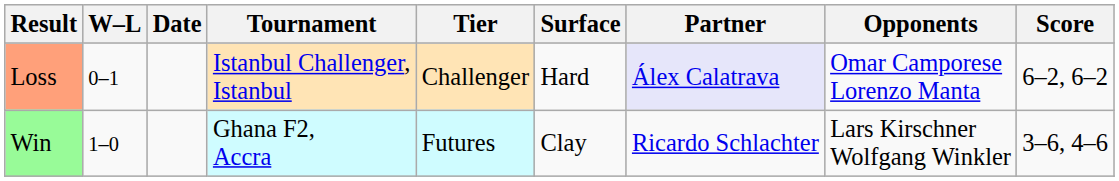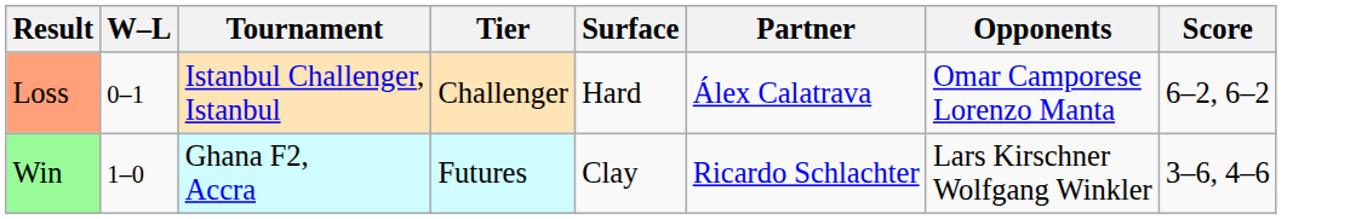 <table class="sortable wikitable">
 <tr>
 <th>Result</th>
 <th class="unsortable">W–L</th>
-<th>Date</th>
 <th>Tournament</th>
 <th>Tier</th>
 <th>Surface</th>
 <th>Partner</th>
 <th>Opponents</th>
 <th class="unsortable">Score</th>
 </tr>
 <tr>
 <td style="background:#ffa07a;">Loss</td>
 <td><small>0–1</small></td>
-<td></td>
 <td style="background:moccasin;"><a href='#'>Istanbul Challenger</a>,<br><a href='#'>Istanbul</a></td>
 <td style="background:moccasin;">Challenger</td>
 <td>Hard</td>
-<td style="background: lavender;"> <a href='#'>Álex Calatrava</a></td>
+<td> <a href='#'>Álex Calatrava</a></td>
 <td> <a href='#'>Omar Camporese</a> <br>  <a href='#'>Lorenzo Manta</a></td>
 <td>6–2, 6–2</td>
 </tr>
 <tr>
 <td style="background:#98fb98;">Win</td>
 <td><small>1–0</small></td>
-<td></td>
 <td style="background:#cffcff;">Ghana F2,<br><a href='#'>Accra</a></td>
 <td style="background:#cffcff;">Futures</td>
 <td>Clay</td>
 <td> <a href='#'>Ricardo Schlachter</a></td>
 <td> Lars Kirschner <br>  Wolfgang Winkler</td>
 <td>3–6, 4–6</td>
 </tr>
 </table>
